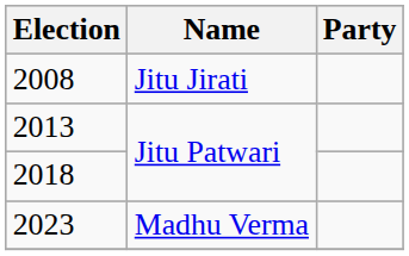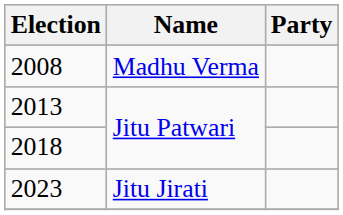 <table class="wikitable sortable">
 <tr>
 <th>Election</th>
 <th>Name</th>
 <th colspan=2>Party</th>
 </tr>
 <tr>
 <td>2008</td>
-<td><a href='#'>Jitu Jirati</a></td>
+<td><a href='#'>Madhu Verma</a></td>
 <td></td>
 </tr>
 <tr>
 <td>2013</td>
 <td rowspan=2><a href='#'>Jitu Patwari</a></td>
 <td></td>
 </tr>
 <tr>
 <td>2018</td>
 </tr>
 <tr>
 <td>2023</td>
-<td><a href='#'>Madhu Verma</a></td>
+<td><a href='#'>Jitu Jirati</a></td>
 <td></td>
 </tr>
 <tr>
 </tr>
 </table>
